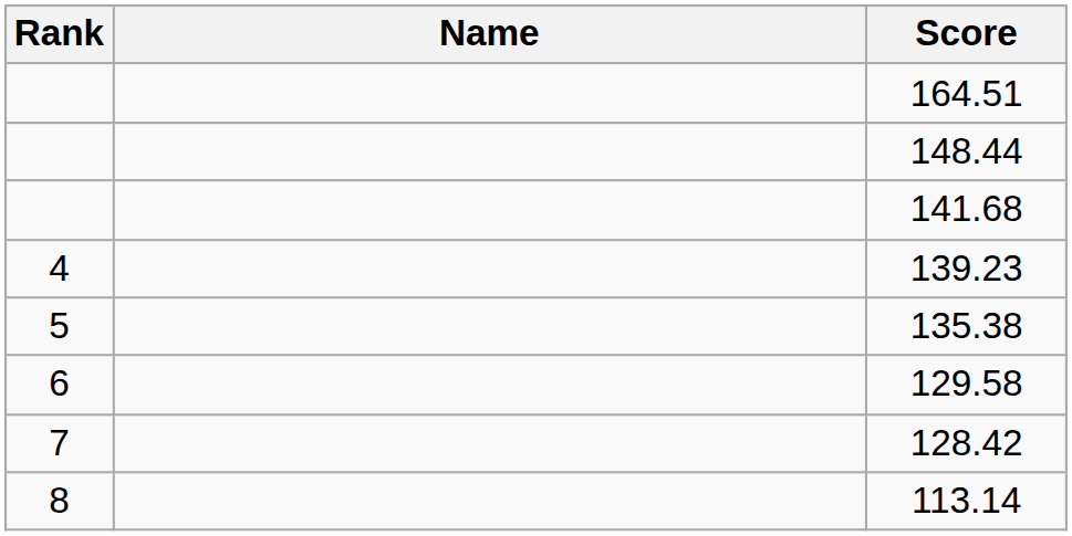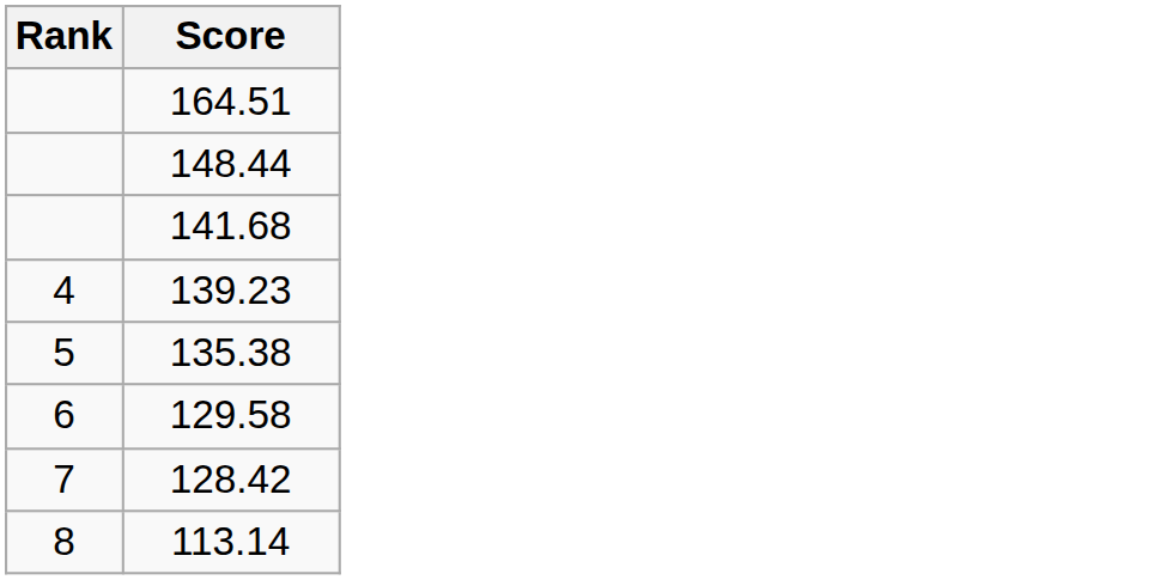 <table class="wikitable">
 <tr>
 <th>Rank</th>
-<th style="width: 20em">Name</th>
 <th style="width: 5em">Score</th>
 </tr>
 <tr>
 <td align="center"></td>
-<td></td>
 <td align="center">164.51</td>
 </tr>
 <tr>
 <td align="center"></td>
-<td></td>
 <td align="center">148.44</td>
 </tr>
 <tr>
 <td align="center"></td>
-<td></td>
 <td align="center">141.68</td>
 </tr>
 <tr>
 <td align="center">4</td>
-<td></td>
 <td align="center">139.23</td>
 </tr>
 <tr>
 <td align="center">5</td>
-<td></td>
 <td align="center">135.38</td>
 </tr>
 <tr>
 <td align="center">6</td>
-<td></td>
 <td align="center">129.58</td>
 </tr>
 <tr>
 <td align="center">7</td>
-<td></td>
 <td align="center">128.42</td>
 </tr>
 <tr>
 <td align="center">8</td>
-<td></td>
 <td align="center">113.14</td>
 </tr>
 </table>
